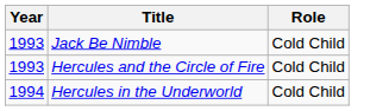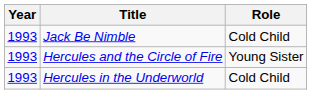 <table class="wikitable">
 <tr>
 <th>Year</th>
 <th>Title</th>
 <th>Role</th>
 </tr>
 <tr>
 <td><a href='#'>1993</a></td>
 <td><em><a href='#'>Jack Be Nimble</a></em></td>
 <td>Cold Child</td>
 </tr>
 <tr>
 <td><a href='#'>1993</a></td>
 <td><em><a href='#'>Hercules and the Circle of Fire</a></em></td>
-<td>Cold Child</td>
+<td>Young Sister</td>
 </tr>
 <tr>
-<td><a href='#'>1994</a></td>
+<td><a href='#'>1993</a></td>
 <td><em><a href='#'>Hercules in the Underworld</a></em></td>
 <td>Cold Child</td>
 </tr>
 </table>
